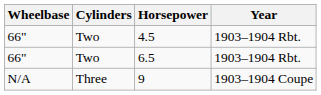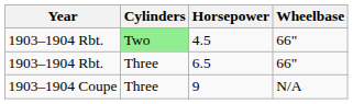 <table class="wikitable">
 <tr>
-<th>Wheelbase</th>
+<th>Year</th>
 <th>Cylinders</th>
 <th>Horsepower</th>
-<th>Year</th>
+<th>Wheelbase</th>
 </tr>
 <tr>
+<td>1903–1904 Rbt.</td>
+<td style="background: lightgreen;">Two</td>
+<td>4.5</td>
 <td>66"</td>
-<td>Two</td>
-<td>4.5</td>
-<td>1903–1904 Rbt.</td>
 </tr>
 <tr>
+<td>1903–1904 Rbt.</td>
+<td>Three</td>
+<td>6.5</td>
 <td>66"</td>
-<td>Two</td>
-<td>6.5</td>
-<td>1903–1904 Rbt.</td>
 </tr>
 <tr>
-<td>N/A</td>
+<td>1903–1904 Coupe</td>
 <td>Three</td>
 <td>9</td>
-<td>1903–1904 Coupe</td>
+<td>N/A</td>
 </tr>
 </table>
